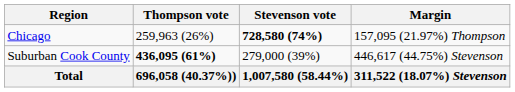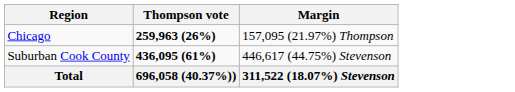 <table class="wikitable">
 <tr>
 <th>Region</th>
 <th>Thompson vote</th>
-<th>Stevenson vote</th>
 <th>Margin</th>
 </tr>
 <tr>
 <td><a href='#'>Chicago</a></td>
-<td>259,963 (26%)</td>
-<td><strong>728,580 (74%)</strong></td>
+<td><strong>259,963 (26%)</strong></td>
 <td>157,095 (21.97%) <em>Thompson</em></td>
 </tr>
 <tr>
 <td>Suburban <a href='#'>Cook County</a></td>
 <td><strong>436,095 (61%)</strong></td>
-<td>279,000 (39%)</td>
 <td>446,617 (44.75%) <em>Stevenson</em></td>
 </tr>
 <tr>
 <th>Total</th>
 <th>696,058 (40.37%))</th>
-<th><strong>1,007,580 (58.44%)</strong></th>
 <th>311,522 (18.07%) <em>Stevenson</em></th>
 </tr>
 </table>
